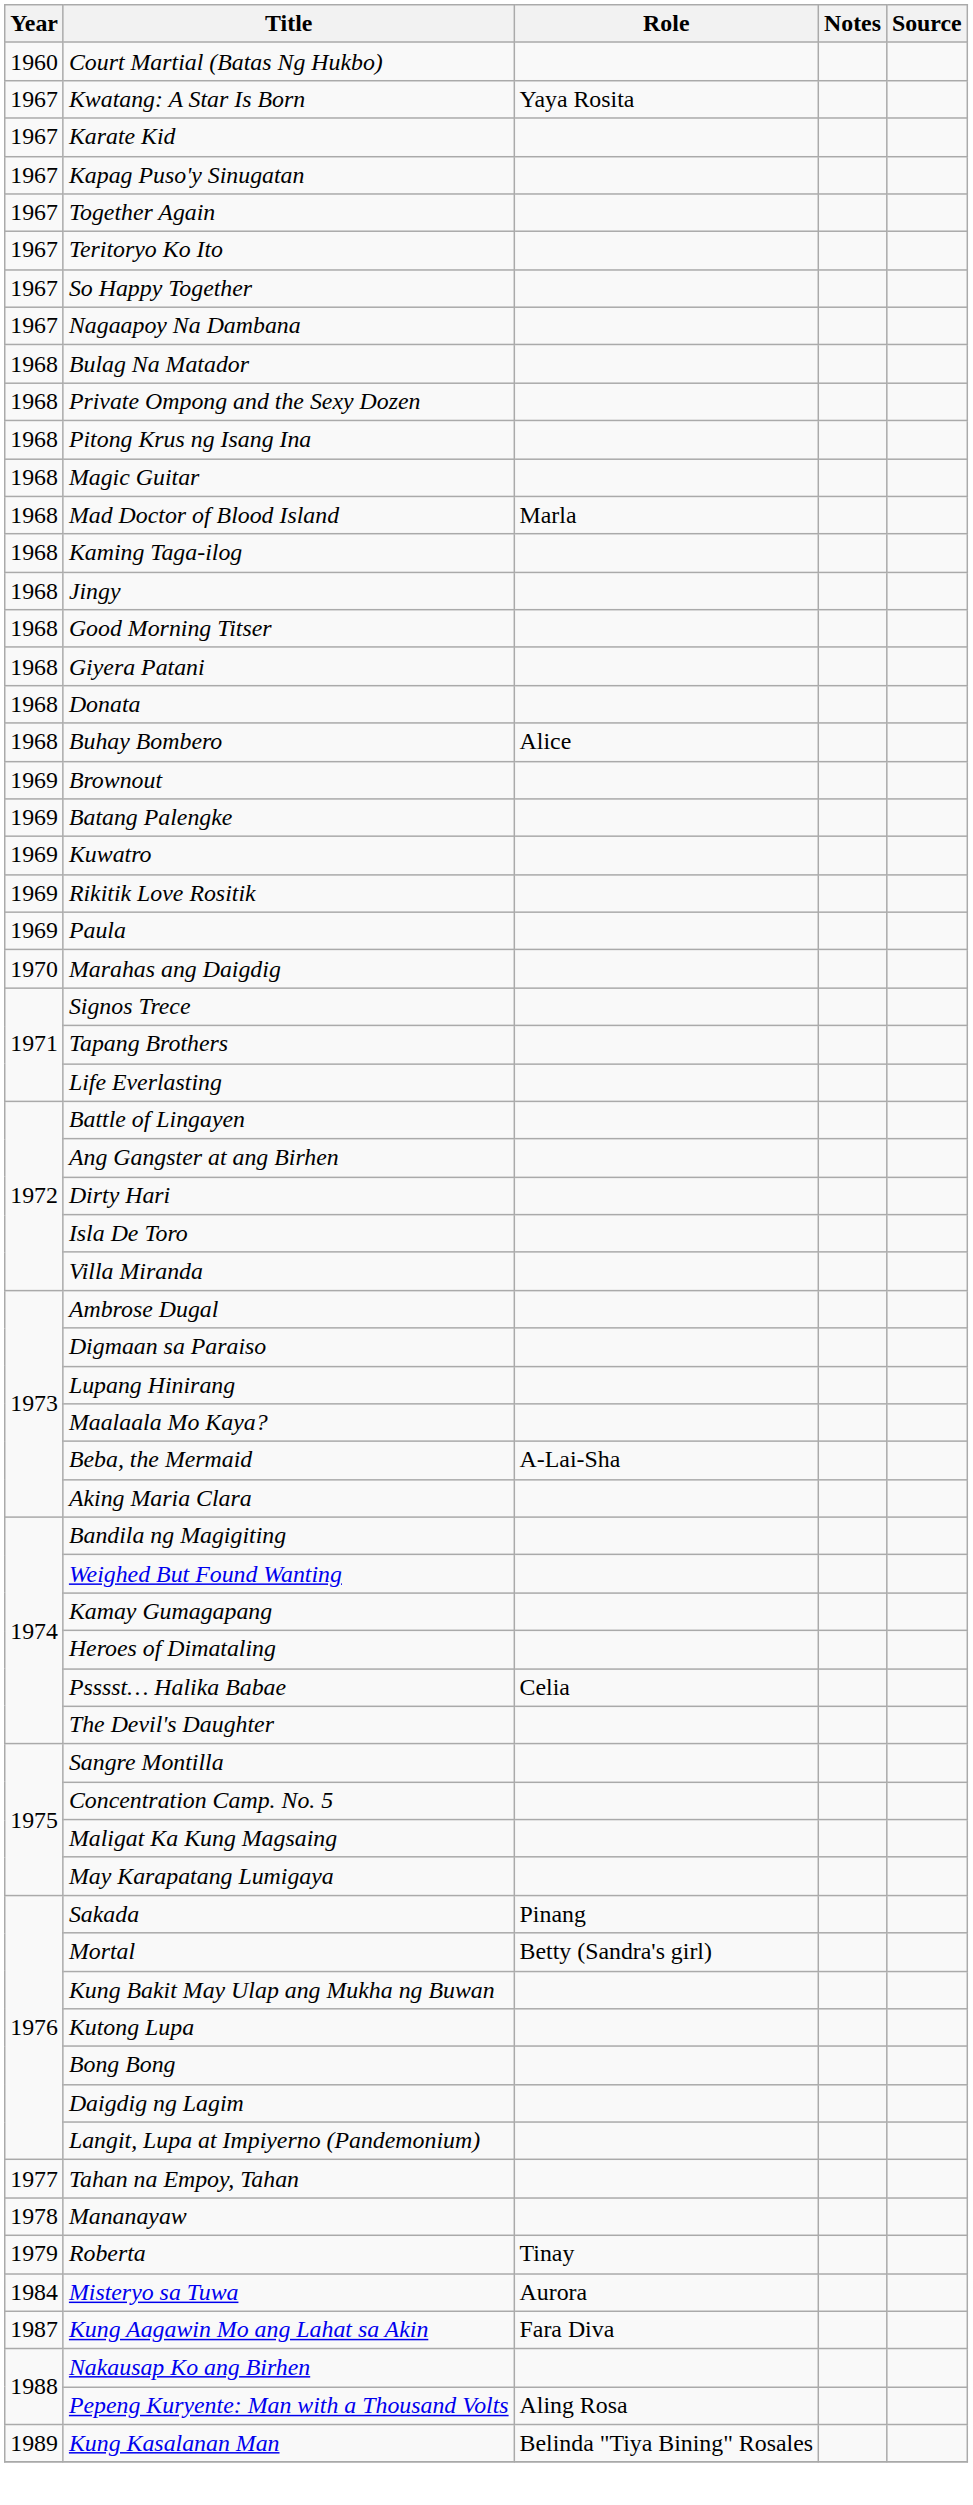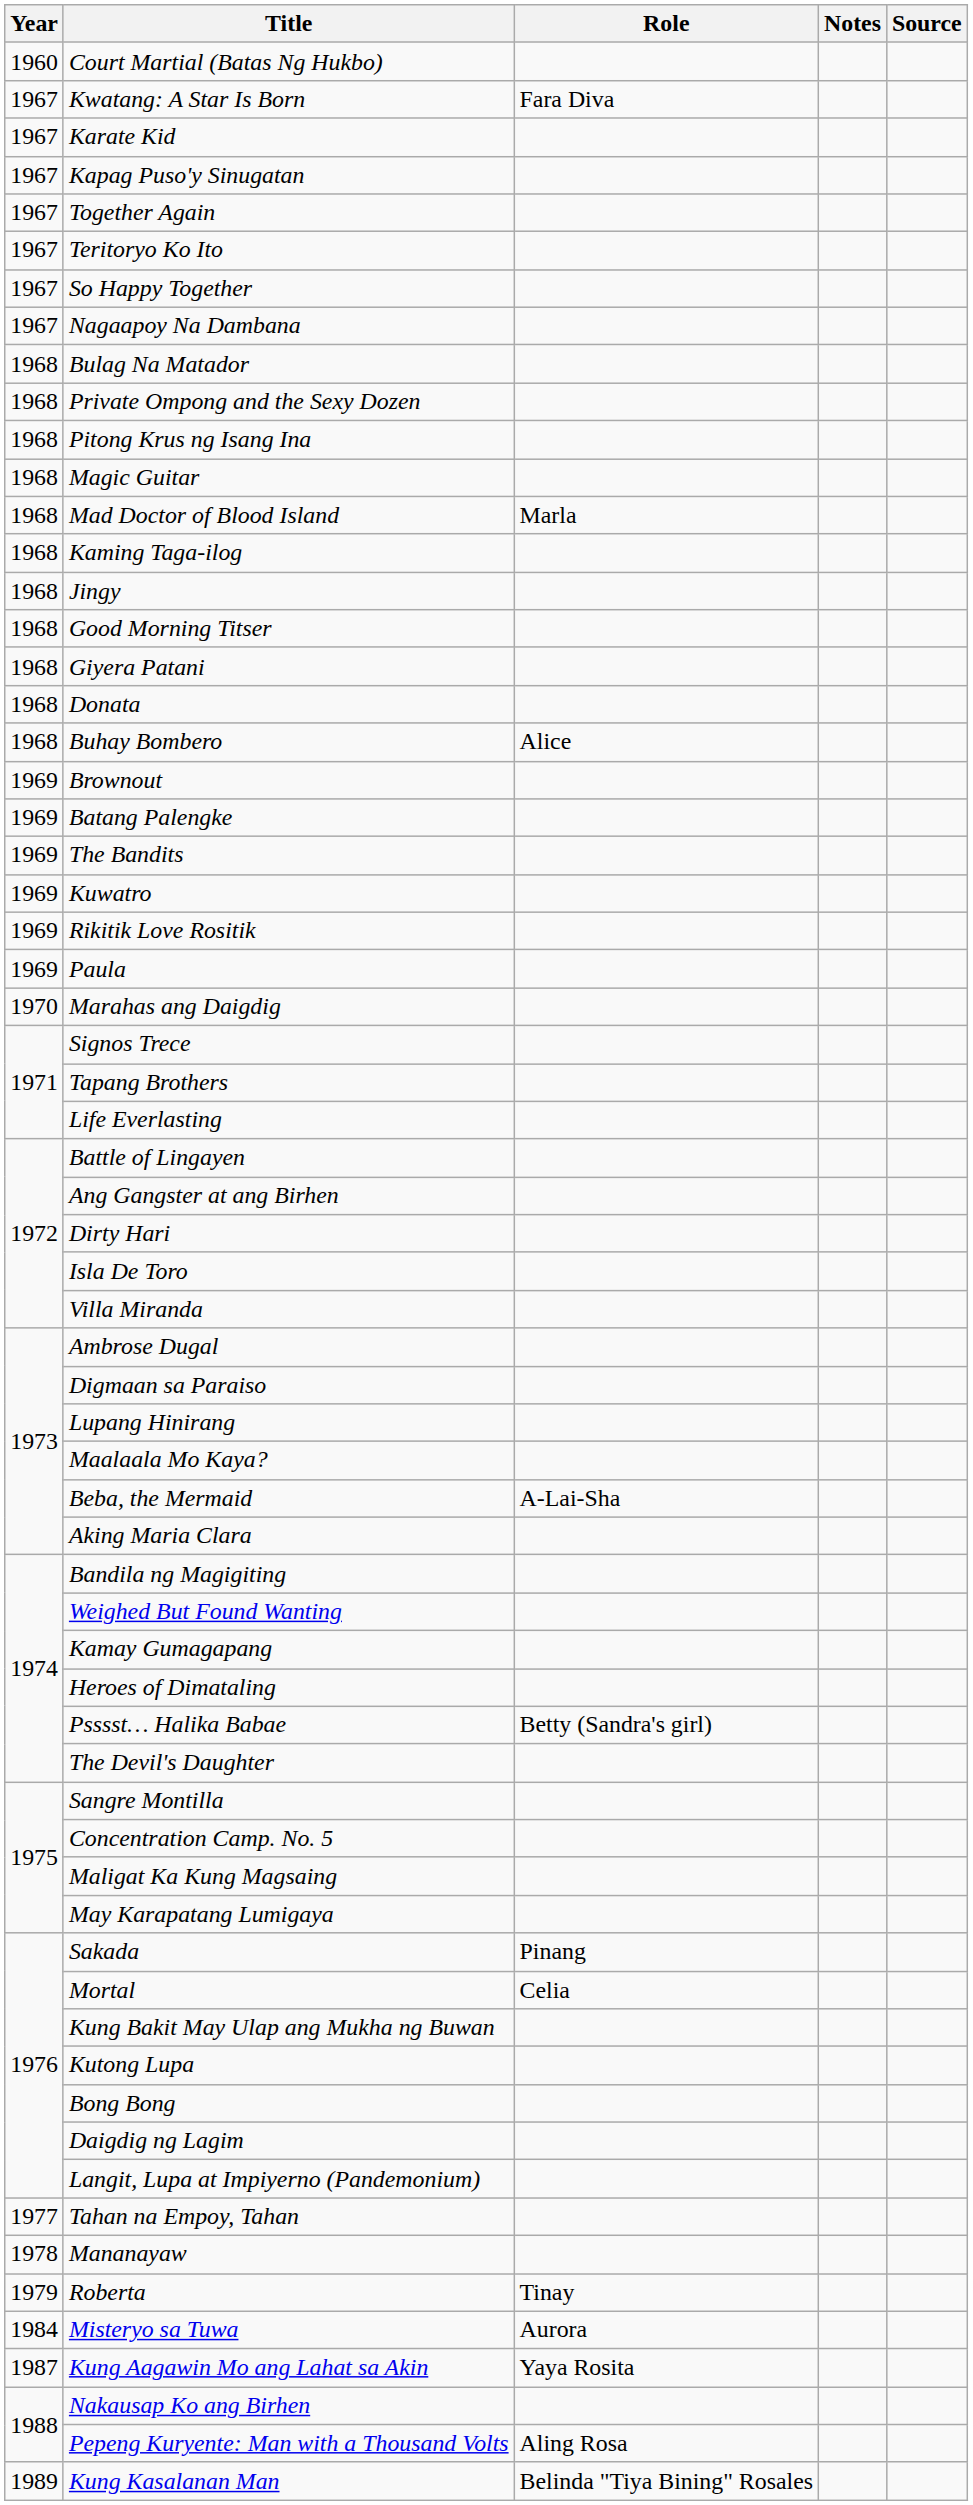 <table class="wikitable sortable" >
 <tr>
 <th>Year</th>
 <th>Title</th>
 <th>Role</th>
 <th class="unsortable">Notes </th>
 <th class="unsortable">Source </th>
 </tr>
 <tr>
 <td>1960</td>
 <td><em>Court Martial (Batas Ng Hukbo)</em></td>
 <td></td>
 <td></td>
 <td></td>
 </tr>
 <tr>
 <td>1967</td>
 <td><em>Kwatang: A Star Is Born</em></td>
-<td>Yaya Rosita</td>
+<td>Fara Diva</td>
 <td></td>
 <td></td>
 </tr>
 <tr>
 <td>1967</td>
 <td><em>Karate Kid</em></td>
 <td></td>
 <td></td>
 <td></td>
 </tr>
 <tr>
 <td>1967</td>
 <td><em>Kapag Puso'y Sinugatan</em></td>
 <td></td>
 <td></td>
 <td></td>
 </tr>
 <tr>
 <td>1967</td>
 <td><em>Together Again</em></td>
 <td></td>
 <td></td>
 <td></td>
 </tr>
 <tr>
 <td>1967</td>
 <td><em>Teritoryo Ko Ito</em></td>
 <td></td>
 <td></td>
 <td></td>
 </tr>
 <tr>
 <td>1967</td>
 <td><em>So Happy Together</em></td>
 <td></td>
 <td></td>
 <td></td>
 </tr>
 <tr>
 <td>1967</td>
 <td><em>Nagaapoy Na Dambana</em></td>
 <td></td>
 <td></td>
 <td></td>
 </tr>
 <tr>
 <td>1968</td>
 <td><em>Bulag Na Matador</em></td>
 <td></td>
 <td></td>
 <td></td>
 </tr>
 <tr>
 <td>1968</td>
 <td><em>Private Ompong and the Sexy Dozen</em></td>
 <td></td>
 <td></td>
 <td></td>
 </tr>
 <tr>
 <td>1968</td>
 <td><em>Pitong Krus ng Isang Ina</em></td>
 <td></td>
 <td></td>
 <td></td>
 </tr>
 <tr>
 <td>1968</td>
 <td><em>Magic Guitar</em></td>
 <td></td>
 <td></td>
 <td></td>
 </tr>
 <tr>
 <td>1968</td>
 <td><em>Mad Doctor of Blood Island</em></td>
 <td>Marla</td>
 <td></td>
 <td></td>
 </tr>
 <tr>
 <td>1968</td>
 <td><em>Kaming Taga-ilog</em></td>
 <td></td>
 <td></td>
 <td></td>
 </tr>
 <tr>
 <td>1968</td>
 <td><em>Jingy</em></td>
 <td></td>
 <td></td>
 <td></td>
 </tr>
 <tr>
 <td>1968</td>
 <td><em>Good Morning Titser</em></td>
 <td></td>
 <td></td>
 <td></td>
 </tr>
 <tr>
 <td>1968</td>
 <td><em>Giyera Patani</em></td>
 <td></td>
 <td></td>
 <td></td>
 </tr>
 <tr>
 <td>1968</td>
 <td><em>Donata</em></td>
 <td></td>
 <td></td>
 <td></td>
 </tr>
 <tr>
 <td>1968</td>
 <td><em>Buhay Bombero</em></td>
 <td>Alice</td>
 <td></td>
 <td></td>
 </tr>
 <tr>
 <td>1969</td>
 <td><em>Brownout</em></td>
 <td></td>
 <td></td>
 <td></td>
 </tr>
 <tr>
 <td>1969</td>
 <td><em>Batang Palengke</em></td>
+<td></td>
+<td></td>
+<td></td>
+</tr>
+<tr>
+<td>1969</td>
+<td><em>The Bandits</em></td>
 <td></td>
 <td></td>
 <td></td>
 </tr>
 <tr>
 <td>1969</td>
 <td><em>Kuwatro</em></td>
 <td></td>
 <td></td>
 <td></td>
 </tr>
 <tr>
 <td>1969</td>
 <td><em>Rikitik Love Rositik</em></td>
 <td></td>
 <td></td>
 <td></td>
 </tr>
 <tr>
 <td>1969</td>
 <td><em>Paula</em></td>
 <td></td>
 <td></td>
 <td></td>
 </tr>
 <tr>
 <td>1970</td>
 <td><em>Marahas ang Daigdig</em></td>
 <td></td>
 <td></td>
 <td></td>
 </tr>
 <tr>
 <td rowspan="3">1971</td>
 <td><em>Signos Trece</em></td>
 <td></td>
 <td></td>
 <td></td>
 </tr>
 <tr>
 <td><em>Tapang Brothers</em></td>
 <td></td>
 <td></td>
 <td></td>
 </tr>
 <tr>
 <td><em>Life Everlasting</em></td>
 <td></td>
 <td></td>
 <td></td>
 </tr>
 <tr>
 <td rowspan="5">1972</td>
 <td><em>Battle of Lingayen</em></td>
 <td></td>
 <td></td>
 <td></td>
 </tr>
 <tr>
 <td><em>Ang Gangster at ang Birhen</em></td>
 <td></td>
 <td></td>
 <td></td>
 </tr>
 <tr>
 <td><em>Dirty Hari</em></td>
 <td></td>
 <td></td>
 <td></td>
 </tr>
 <tr>
 <td><em>Isla De Toro</em></td>
 <td></td>
 <td></td>
 <td></td>
 </tr>
 <tr>
 <td><em>Villa Miranda</em></td>
 <td></td>
 <td></td>
 <td></td>
 </tr>
 <tr>
 <td rowspan="6">1973</td>
 <td><em>Ambrose Dugal</em></td>
 <td></td>
 <td></td>
 <td></td>
 </tr>
 <tr>
 <td><em>Digmaan sa Paraiso</em></td>
 <td></td>
 <td></td>
 <td></td>
 </tr>
 <tr>
 <td><em>Lupang Hinirang</em></td>
 <td></td>
 <td></td>
 <td></td>
 </tr>
 <tr>
 <td><em>Maalaala Mo Kaya?</em></td>
 <td></td>
 <td></td>
 <td></td>
 </tr>
 <tr>
 <td><em>Beba, the Mermaid</em></td>
 <td>A-Lai-Sha</td>
 <td></td>
 <td></td>
 </tr>
 <tr>
 <td><em>Aking Maria Clara</em></td>
 <td></td>
 <td></td>
 <td></td>
 </tr>
 <tr>
 <td rowspan="6">1974</td>
 <td><em>Bandila ng Magigiting</em></td>
 <td></td>
 <td></td>
 <td></td>
 </tr>
 <tr>
 <td><em><a href='#'>Weighed But Found Wanting</a></em></td>
 <td></td>
 <td></td>
 <td></td>
 </tr>
 <tr>
 <td><em>Kamay Gumagapang</em></td>
 <td></td>
 <td></td>
 <td></td>
 </tr>
 <tr>
 <td><em>Heroes of Dimataling</em></td>
 <td></td>
 <td></td>
 <td></td>
 </tr>
 <tr>
 <td><em>Psssst… Halika Babae</em></td>
-<td>Celia</td>
+<td>Betty (Sandra's girl)</td>
 <td></td>
 <td></td>
 </tr>
 <tr>
 <td><em>The Devil's Daughter</em></td>
 <td></td>
 <td></td>
 <td></td>
 </tr>
 <tr>
 <td rowspan="4">1975</td>
 <td><em>Sangre Montilla</em></td>
 <td></td>
 <td></td>
 <td></td>
 </tr>
 <tr>
 <td><em>Concentration Camp. No. 5</em></td>
 <td></td>
 <td></td>
 <td></td>
 </tr>
 <tr>
 <td><em>Maligat Ka Kung Magsaing</em></td>
 <td></td>
 <td></td>
 <td></td>
 </tr>
 <tr>
 <td><em>May Karapatang Lumigaya</em></td>
 <td></td>
 <td></td>
 <td></td>
 </tr>
 <tr>
 <td rowspan="7">1976</td>
 <td><em>Sakada</em></td>
 <td>Pinang</td>
 <td></td>
 <td></td>
 </tr>
 <tr>
 <td><em>Mortal</em></td>
-<td>Betty (Sandra's girl)</td>
+<td>Celia</td>
 <td></td>
 <td></td>
 </tr>
 <tr>
 <td><em>Kung Bakit May Ulap ang Mukha ng Buwan</em></td>
 <td></td>
 <td></td>
 <td></td>
 </tr>
 <tr>
 <td><em>Kutong Lupa</em></td>
 <td></td>
 <td></td>
 <td></td>
 </tr>
 <tr>
 <td><em>Bong Bong</em></td>
 <td></td>
 <td></td>
 <td></td>
 </tr>
 <tr>
 <td><em>Daigdig ng Lagim</em></td>
 <td></td>
 <td></td>
 <td></td>
 </tr>
 <tr>
 <td><em>Langit, Lupa at Impiyerno (Pandemonium)</em></td>
 <td></td>
 <td></td>
 <td></td>
 </tr>
 <tr>
 <td>1977</td>
 <td><em>Tahan na Empoy, Tahan</em></td>
 <td></td>
 <td></td>
 <td></td>
 </tr>
 <tr>
 <td>1978</td>
 <td><em>Mananayaw</em></td>
 <td></td>
 <td></td>
 <td></td>
 </tr>
 <tr>
 <td>1979</td>
 <td><em>Roberta</em></td>
 <td>Tinay</td>
 <td></td>
 <td></td>
 </tr>
 <tr>
 <td>1984</td>
 <td><em><a href='#'>Misteryo sa Tuwa</a></em></td>
 <td>Aurora</td>
 <td></td>
 <td></td>
 </tr>
 <tr>
 <td>1987</td>
 <td><em><a href='#'>Kung Aagawin Mo ang Lahat sa Akin</a></em></td>
-<td>Fara Diva</td>
+<td>Yaya Rosita</td>
 <td></td>
 <td></td>
 </tr>
 <tr>
 <td rowspan="2">1988</td>
 <td><em><a href='#'>Nakausap Ko ang Birhen</a></em></td>
 <td></td>
 <td></td>
 <td></td>
 </tr>
 <tr>
 <td><em><a href='#'>Pepeng Kuryente: Man with a Thousand Volts</a></em></td>
 <td>Aling Rosa</td>
 <td></td>
 <td></td>
 </tr>
 <tr>
 <td>1989</td>
 <td><em><a href='#'>Kung Kasalanan Man</a></em></td>
 <td>Belinda "Tiya Bining" Rosales</td>
 <td></td>
 <td></td>
 </tr>
 <tr>
 </tr>
 </table>
